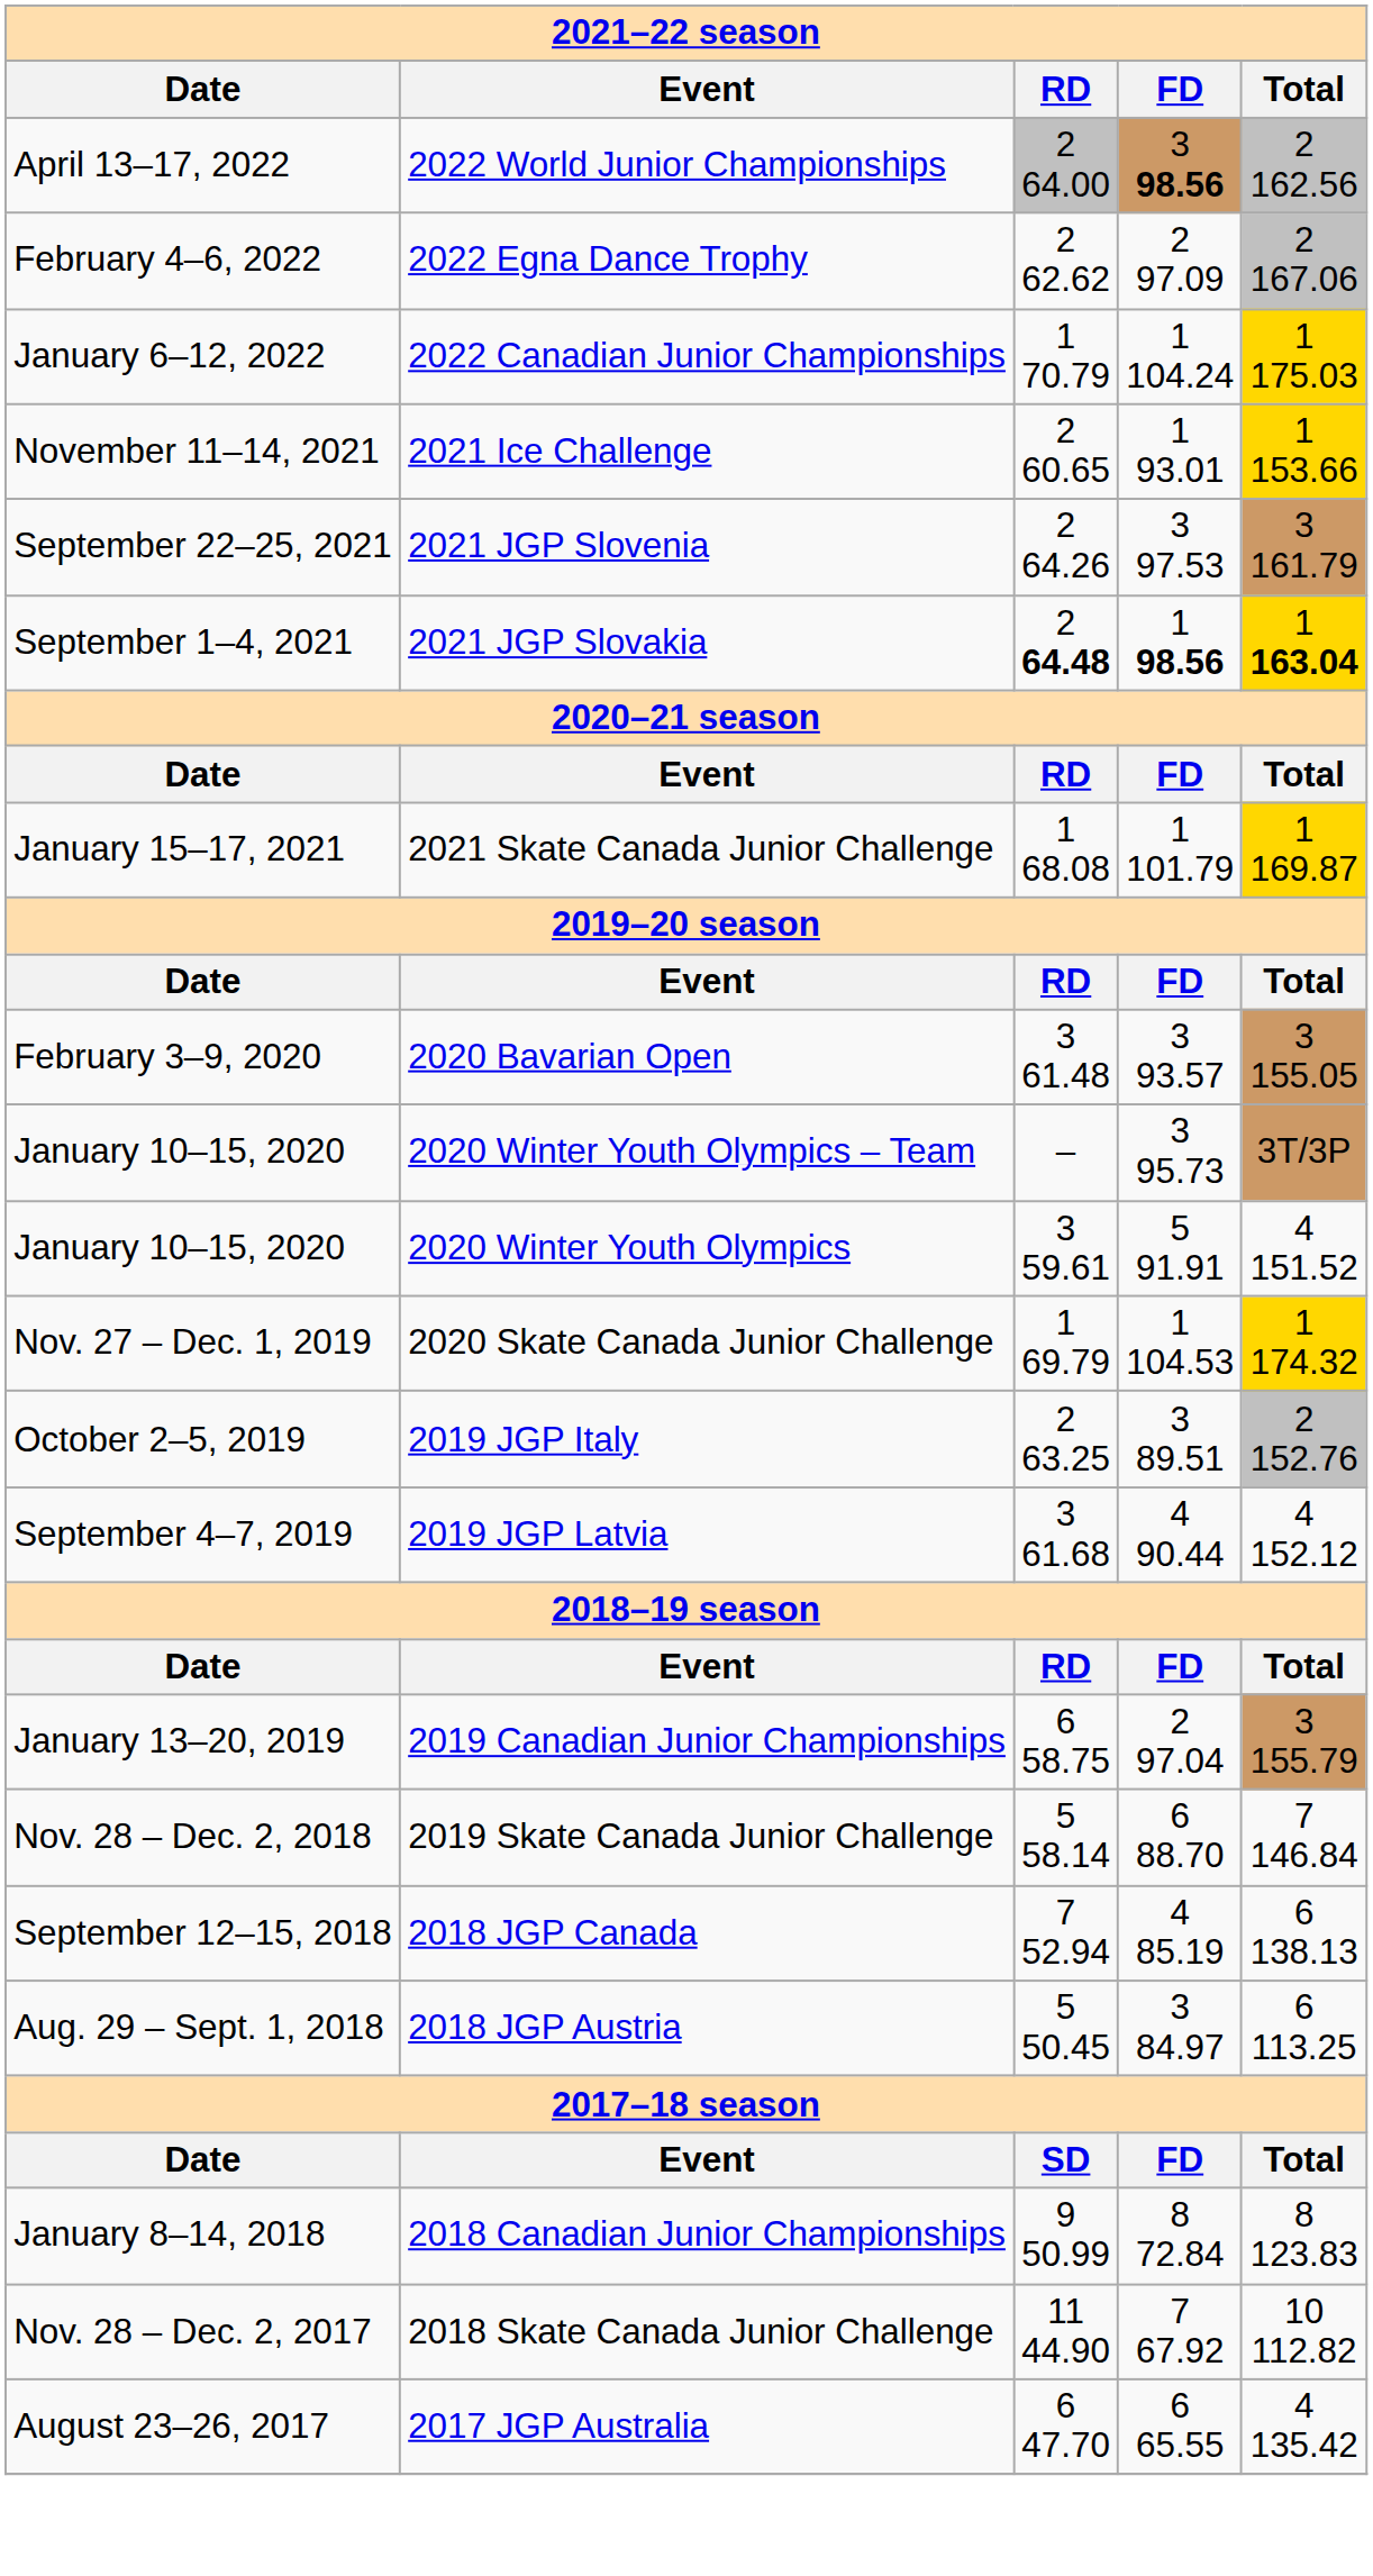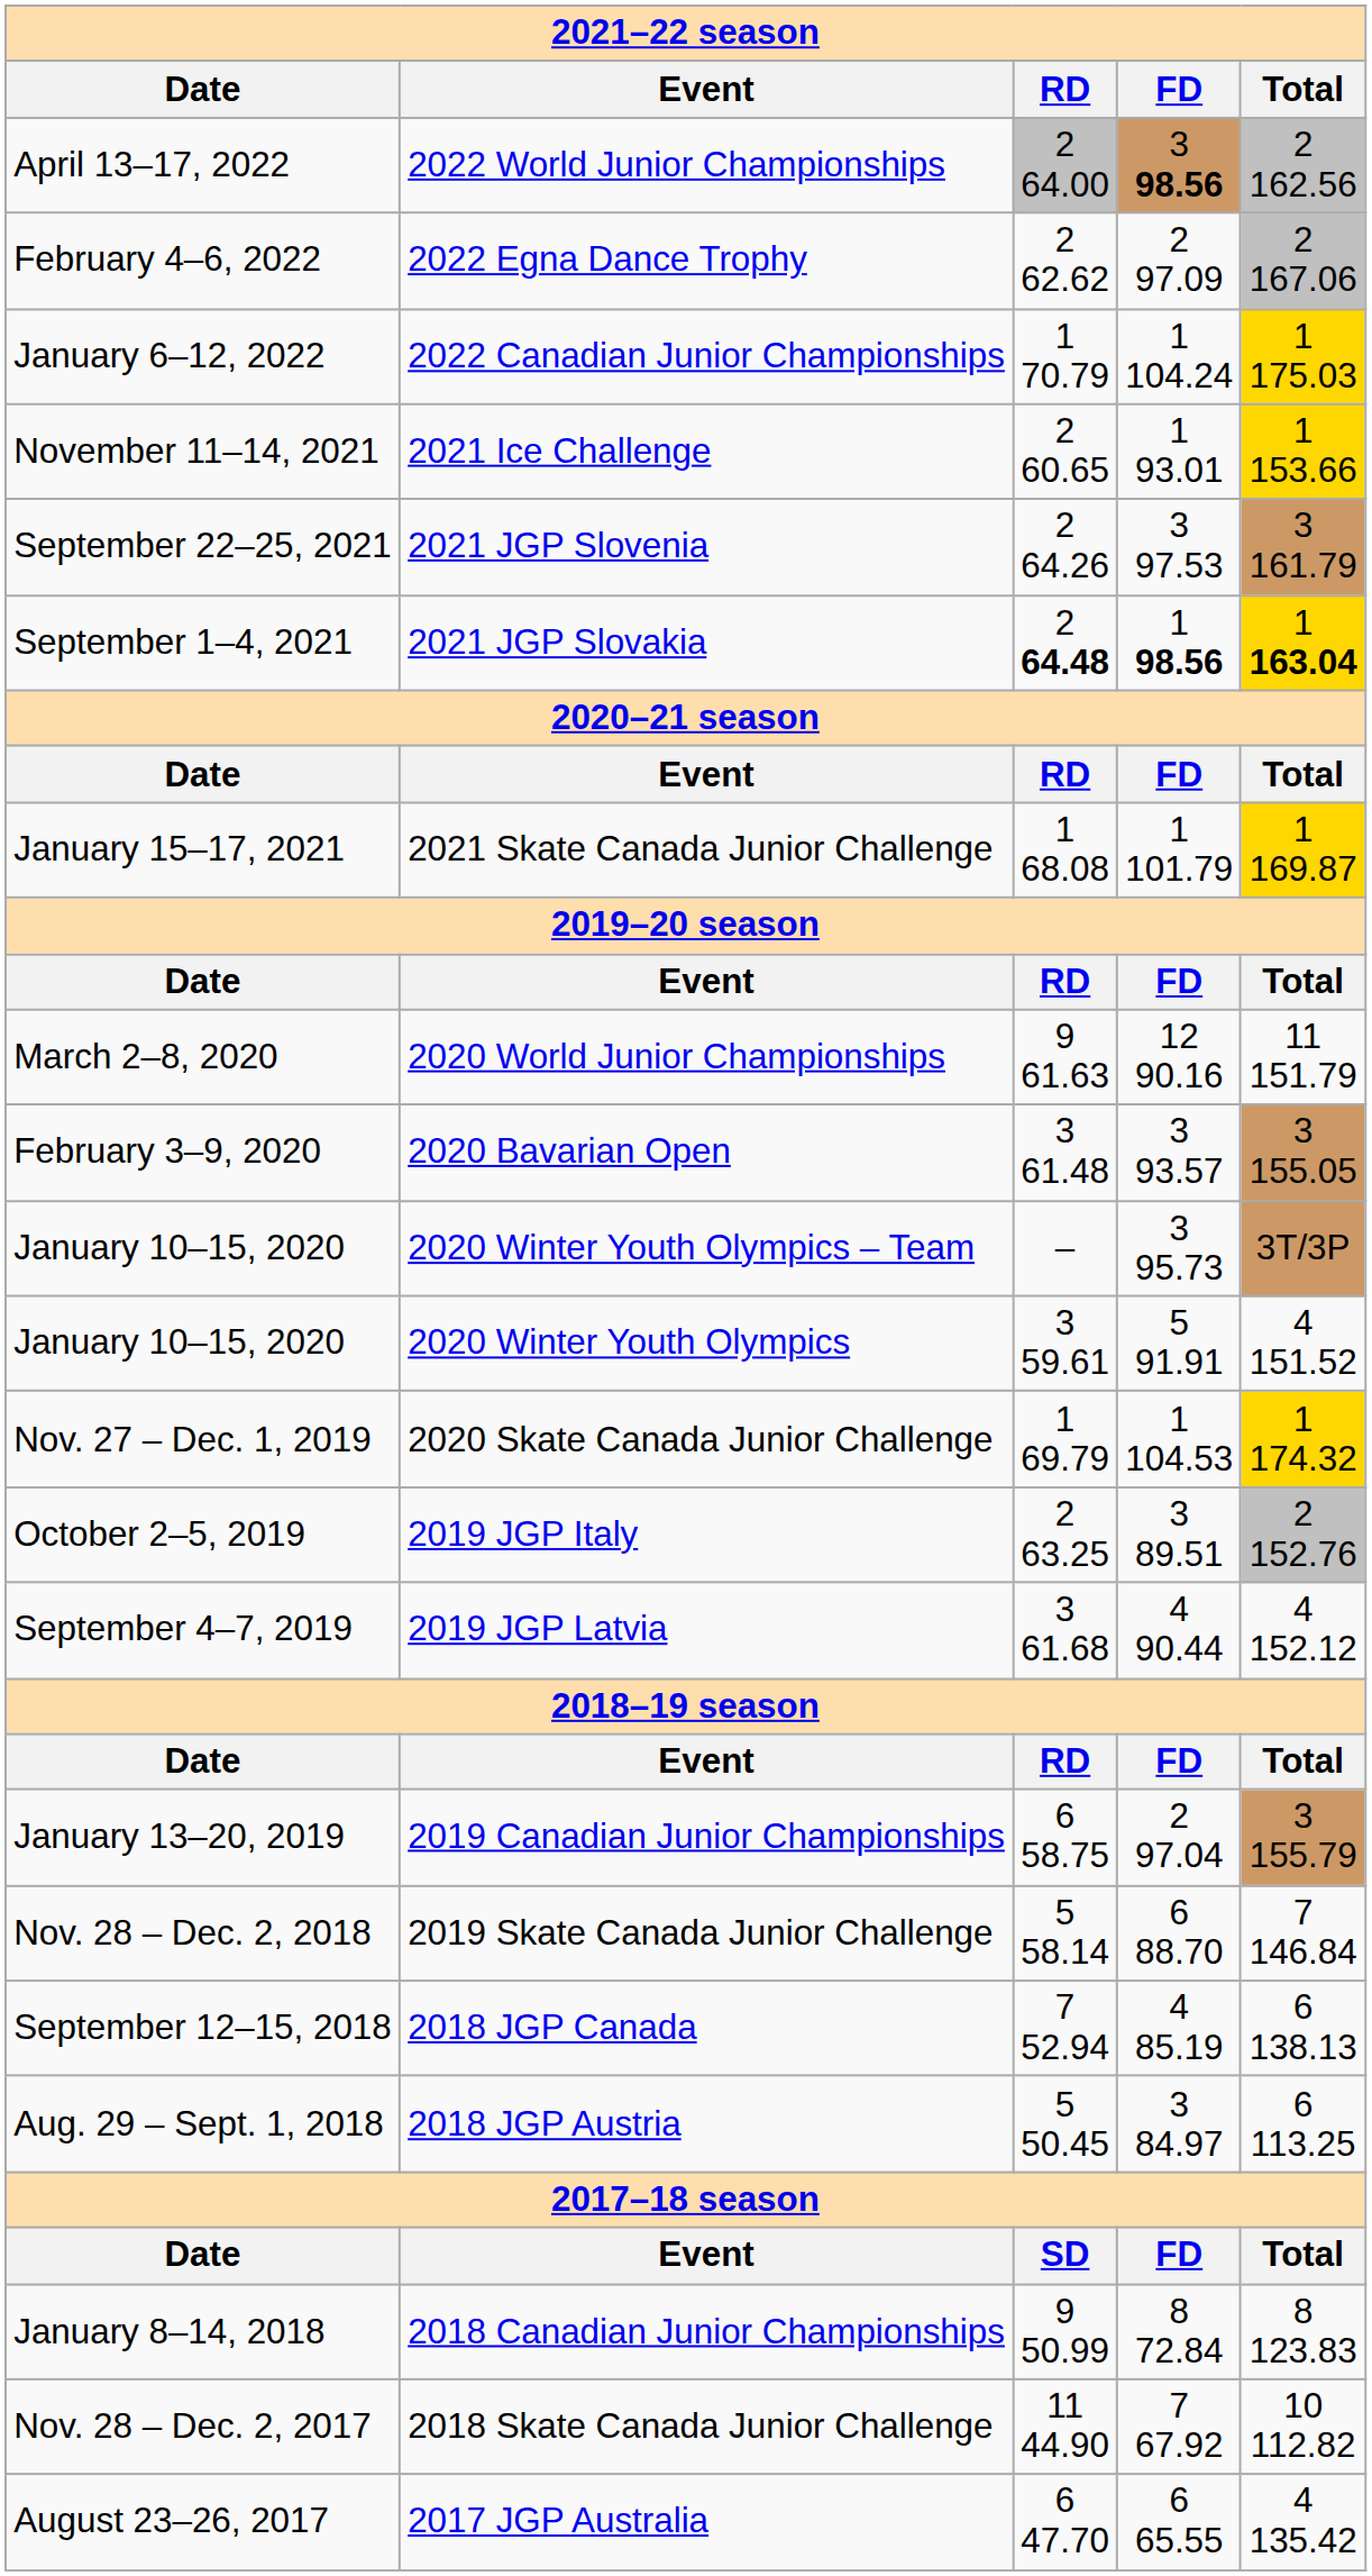 <table class="wikitable">
 <tr>
 <th style="background-color: #ffdead;" colspan=5 align=center><a href='#'><strong>2021–22 season</strong></a></th>
 </tr>
 <tr>
 <th>Date</th>
 <th>Event</th>
 <th><a href='#'>RD</a></th>
 <th><a href='#'>FD</a></th>
 <th>Total</th>
 </tr>
 <tr>
 <td>April 13–17, 2022</td>
 <td><a href='#'>2022 World Junior Championships</a></td>
 <td align=center bgcolor=silver>2 <br> 64.00</td>
 <td align=center bgcolor=cc9966>3 <br> <strong>98.56</strong></td>
 <td align=center bgcolor=silver>2 <br> 162.56</td>
 </tr>
 <tr>
 <td>February 4–6, 2022</td>
 <td><a href='#'>2022 Egna Dance Trophy</a></td>
 <td align=center>2 <br> 62.62</td>
 <td align=center>2 <br> 97.09</td>
 <td align=center bgcolor=silver>2 <br> 167.06</td>
 </tr>
 <tr>
 <td>January 6–12, 2022</td>
 <td><a href='#'>2022 Canadian Junior Championships</a></td>
 <td align=center>1 <br> 70.79</td>
 <td align=center>1 <br> 104.24</td>
 <td align=center bgcolor=gold>1 <br> 175.03</td>
 </tr>
 <tr>
 <td>November 11–14, 2021</td>
 <td><a href='#'>2021 Ice Challenge</a></td>
 <td align=center>2 <br> 60.65</td>
 <td align=center>1 <br> 93.01</td>
 <td align=center bgcolor=gold>1 <br> 153.66</td>
 </tr>
 <tr>
 <td>September 22–25, 2021</td>
 <td><a href='#'>2021 JGP Slovenia</a></td>
 <td align=center>2 <br> 64.26</td>
 <td align=center>3 <br> 97.53</td>
 <td align=center bgcolor=cc9966>3 <br> 161.79</td>
 </tr>
 <tr>
 <td>September 1–4, 2021</td>
 <td><a href='#'>2021 JGP Slovakia</a></td>
 <td align=center>2 <br> <strong>64.48</strong></td>
 <td align=center>1 <br> <strong>98.56</strong></td>
 <td align=center bgcolor=gold>1 <br> <strong>163.04</strong></td>
 </tr>
 <tr>
 <th style="background-color: #ffdead;" colspan=5 align=center><a href='#'><strong>2020–21 season</strong></a></th>
 </tr>
 <tr>
 <th>Date</th>
 <th>Event</th>
 <th><a href='#'>RD</a></th>
 <th><a href='#'>FD</a></th>
 <th>Total</th>
 </tr>
 <tr>
 <td>January 15–17, 2021</td>
 <td>2021 Skate Canada Junior Challenge</td>
 <td align=center>1 <br> 68.08</td>
 <td align=center>1 <br> 101.79</td>
 <td align=center bgcolor=gold>1 <br> 169.87</td>
 </tr>
 <tr>
 <th style="background-color: #ffdead;" colspan=5 align=center><a href='#'><strong>2019–20 season</strong></a></th>
 </tr>
 <tr>
 <th>Date</th>
 <th>Event</th>
 <th><a href='#'>RD</a></th>
 <th><a href='#'>FD</a></th>
 <th>Total</th>
+</tr>
+<tr>
+<td>March 2–8, 2020</td>
+<td><a href='#'>2020 World Junior Championships</a></td>
+<td align=center>9 <br> 61.63</td>
+<td align=center>12 <br> 90.16</td>
+<td align=center>11 <br> 151.79</td>
 </tr>
 <tr>
 <td>February 3–9, 2020</td>
 <td><a href='#'>2020 Bavarian Open</a></td>
 <td align=center>3 <br> 61.48</td>
 <td align=center>3 <br> 93.57</td>
 <td align=center bgcolor=cc9966>3 <br> 155.05</td>
 </tr>
 <tr>
 <td>January 10–15, 2020</td>
 <td><a href='#'>2020 Winter Youth Olympics – Team</a></td>
 <td align=center>–</td>
 <td align=center>3 <br> 95.73</td>
 <td align=center bgcolor=cc9966>3T/3P</td>
 </tr>
 <tr>
 <td>January 10–15, 2020</td>
 <td><a href='#'>2020 Winter Youth Olympics</a></td>
 <td align=center>3 <br> 59.61</td>
 <td align=center>5 <br> 91.91</td>
 <td align=center>4 <br> 151.52</td>
 </tr>
 <tr>
 <td>Nov. 27 – Dec. 1, 2019</td>
 <td>2020 Skate Canada Junior Challenge</td>
 <td align=center>1 <br> 69.79</td>
 <td align=center>1 <br> 104.53</td>
 <td align=center bgcolor=gold>1 <br> 174.32</td>
 </tr>
 <tr>
 <td>October 2–5, 2019</td>
 <td><a href='#'>2019 JGP Italy</a></td>
 <td align=center>2 <br> 63.25</td>
 <td align=center>3 <br> 89.51</td>
 <td align=center bgcolor=silver>2 <br> 152.76</td>
 </tr>
 <tr>
 <td>September 4–7, 2019</td>
 <td><a href='#'>2019 JGP Latvia</a></td>
 <td align=center>3 <br> 61.68</td>
 <td align=center>4 <br> 90.44</td>
 <td align=center>4 <br> 152.12</td>
 </tr>
 <tr>
 <th style="background-color: #ffdead;" colspan=5 align=center><a href='#'><strong>2018–19 season</strong></a></th>
 </tr>
 <tr>
 <th>Date</th>
 <th>Event</th>
 <th><a href='#'>RD</a></th>
 <th><a href='#'>FD</a></th>
 <th>Total</th>
 </tr>
 <tr>
 <td>January 13–20, 2019</td>
 <td><a href='#'>2019 Canadian Junior Championships</a></td>
 <td align=center>6 <br> 58.75</td>
 <td align=center>2 <br> 97.04</td>
 <td align=center bgcolor=cc9966>3 <br> 155.79</td>
 </tr>
 <tr>
 <td>Nov. 28 – Dec. 2, 2018</td>
 <td>2019 Skate Canada Junior Challenge</td>
 <td align=center>5 <br> 58.14</td>
 <td align=center>6 <br> 88.70</td>
 <td align=center>7 <br> 146.84</td>
 </tr>
 <tr>
 <td>September 12–15, 2018</td>
 <td><a href='#'>2018 JGP Canada</a></td>
 <td align=center>7 <br> 52.94</td>
 <td align=center>4 <br> 85.19</td>
 <td align=center>6 <br> 138.13</td>
 </tr>
 <tr>
 <td>Aug. 29 – Sept. 1, 2018</td>
 <td><a href='#'>2018 JGP Austria</a></td>
 <td align=center>5 <br> 50.45</td>
 <td align=center>3 <br> 84.97</td>
 <td align=center>6 <br> 113.25</td>
 </tr>
 <tr>
 <th style="background-color: #ffdead;" colspan=5 align=center><a href='#'><strong>2017–18 season</strong></a></th>
 </tr>
 <tr>
 <th>Date</th>
 <th>Event</th>
 <th><a href='#'>SD</a></th>
 <th><a href='#'>FD</a></th>
 <th>Total</th>
 </tr>
 <tr>
 <td>January 8–14, 2018</td>
 <td><a href='#'>2018 Canadian Junior Championships</a></td>
 <td align=center>9 <br> 50.99</td>
 <td align=center>8 <br> 72.84</td>
 <td align=center>8 <br> 123.83</td>
 </tr>
 <tr>
 <td>Nov. 28 – Dec. 2, 2017</td>
 <td>2018 Skate Canada Junior Challenge</td>
 <td align=center>11 <br> 44.90</td>
 <td align=center>7 <br> 67.92</td>
 <td align=center>10 <br> 112.82</td>
 </tr>
 <tr>
 <td>August 23–26, 2017</td>
 <td><a href='#'>2017 JGP Australia</a></td>
 <td align=center>6 <br> 47.70</td>
 <td align=center>6 <br> 65.55</td>
 <td align=center>4 <br> 135.42</td>
 </tr>
 <tr>
 </tr>
 </table>
